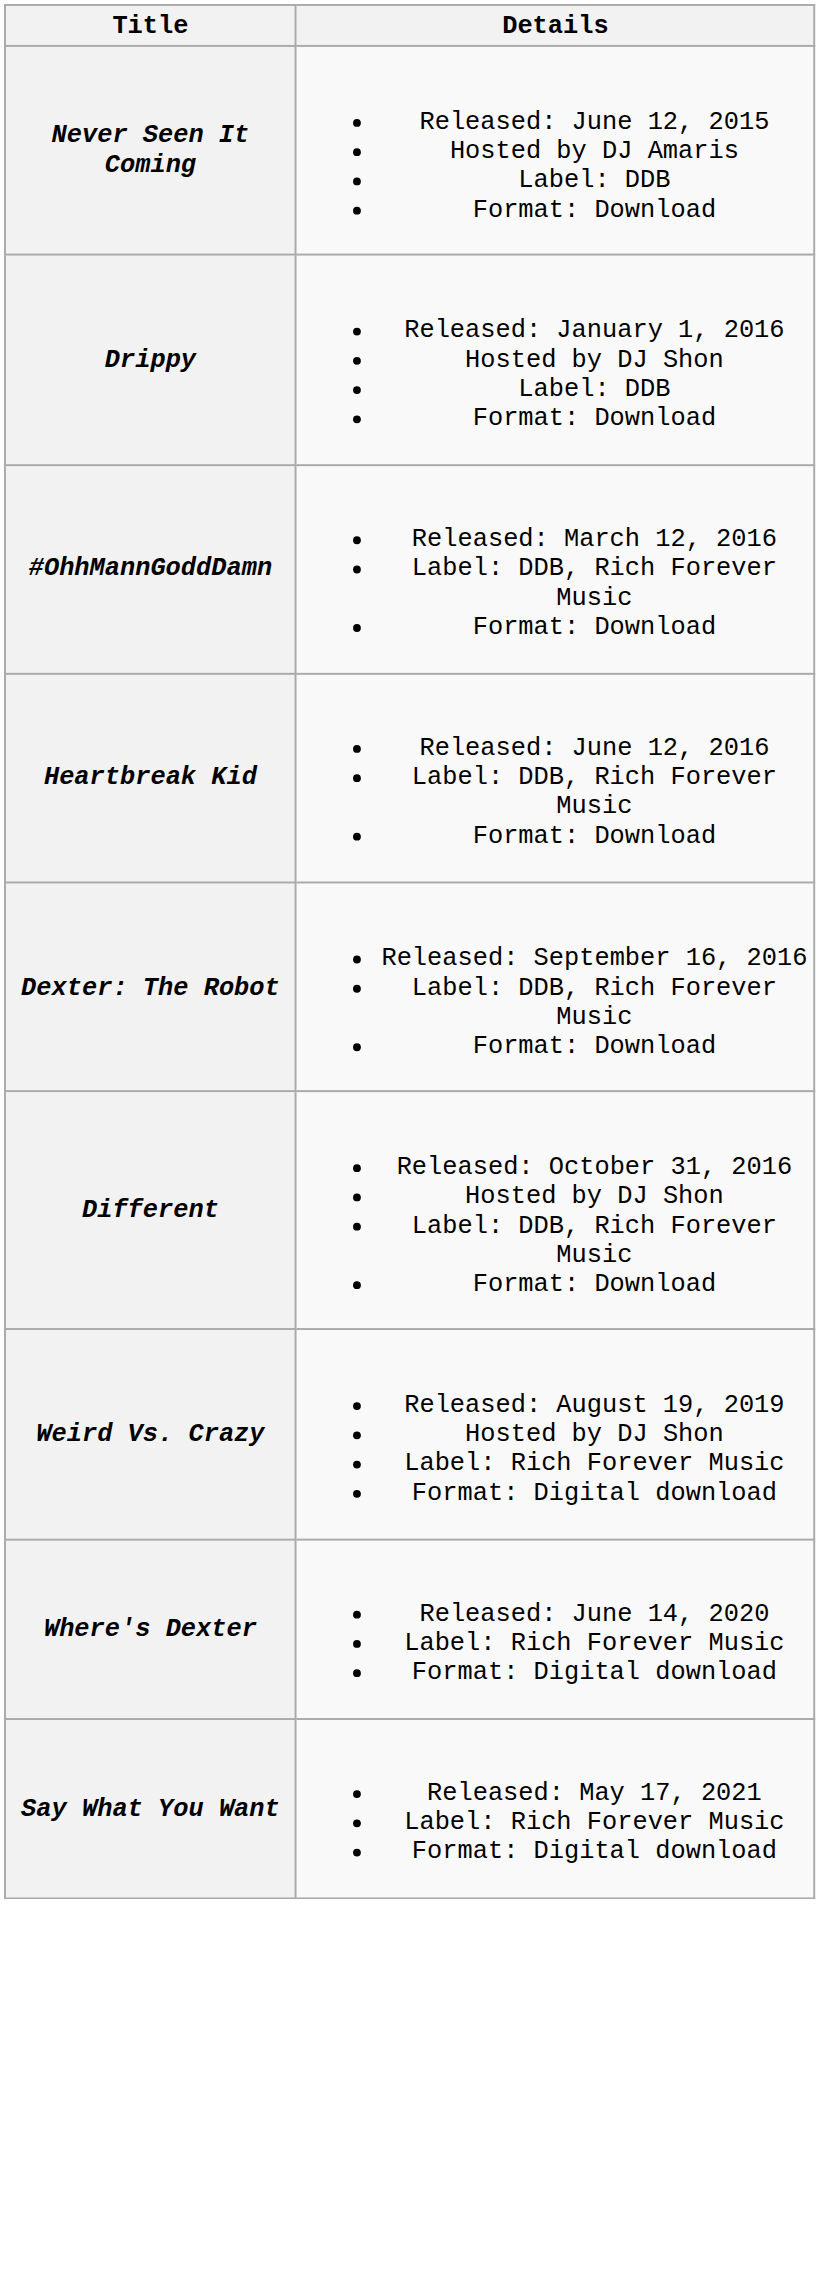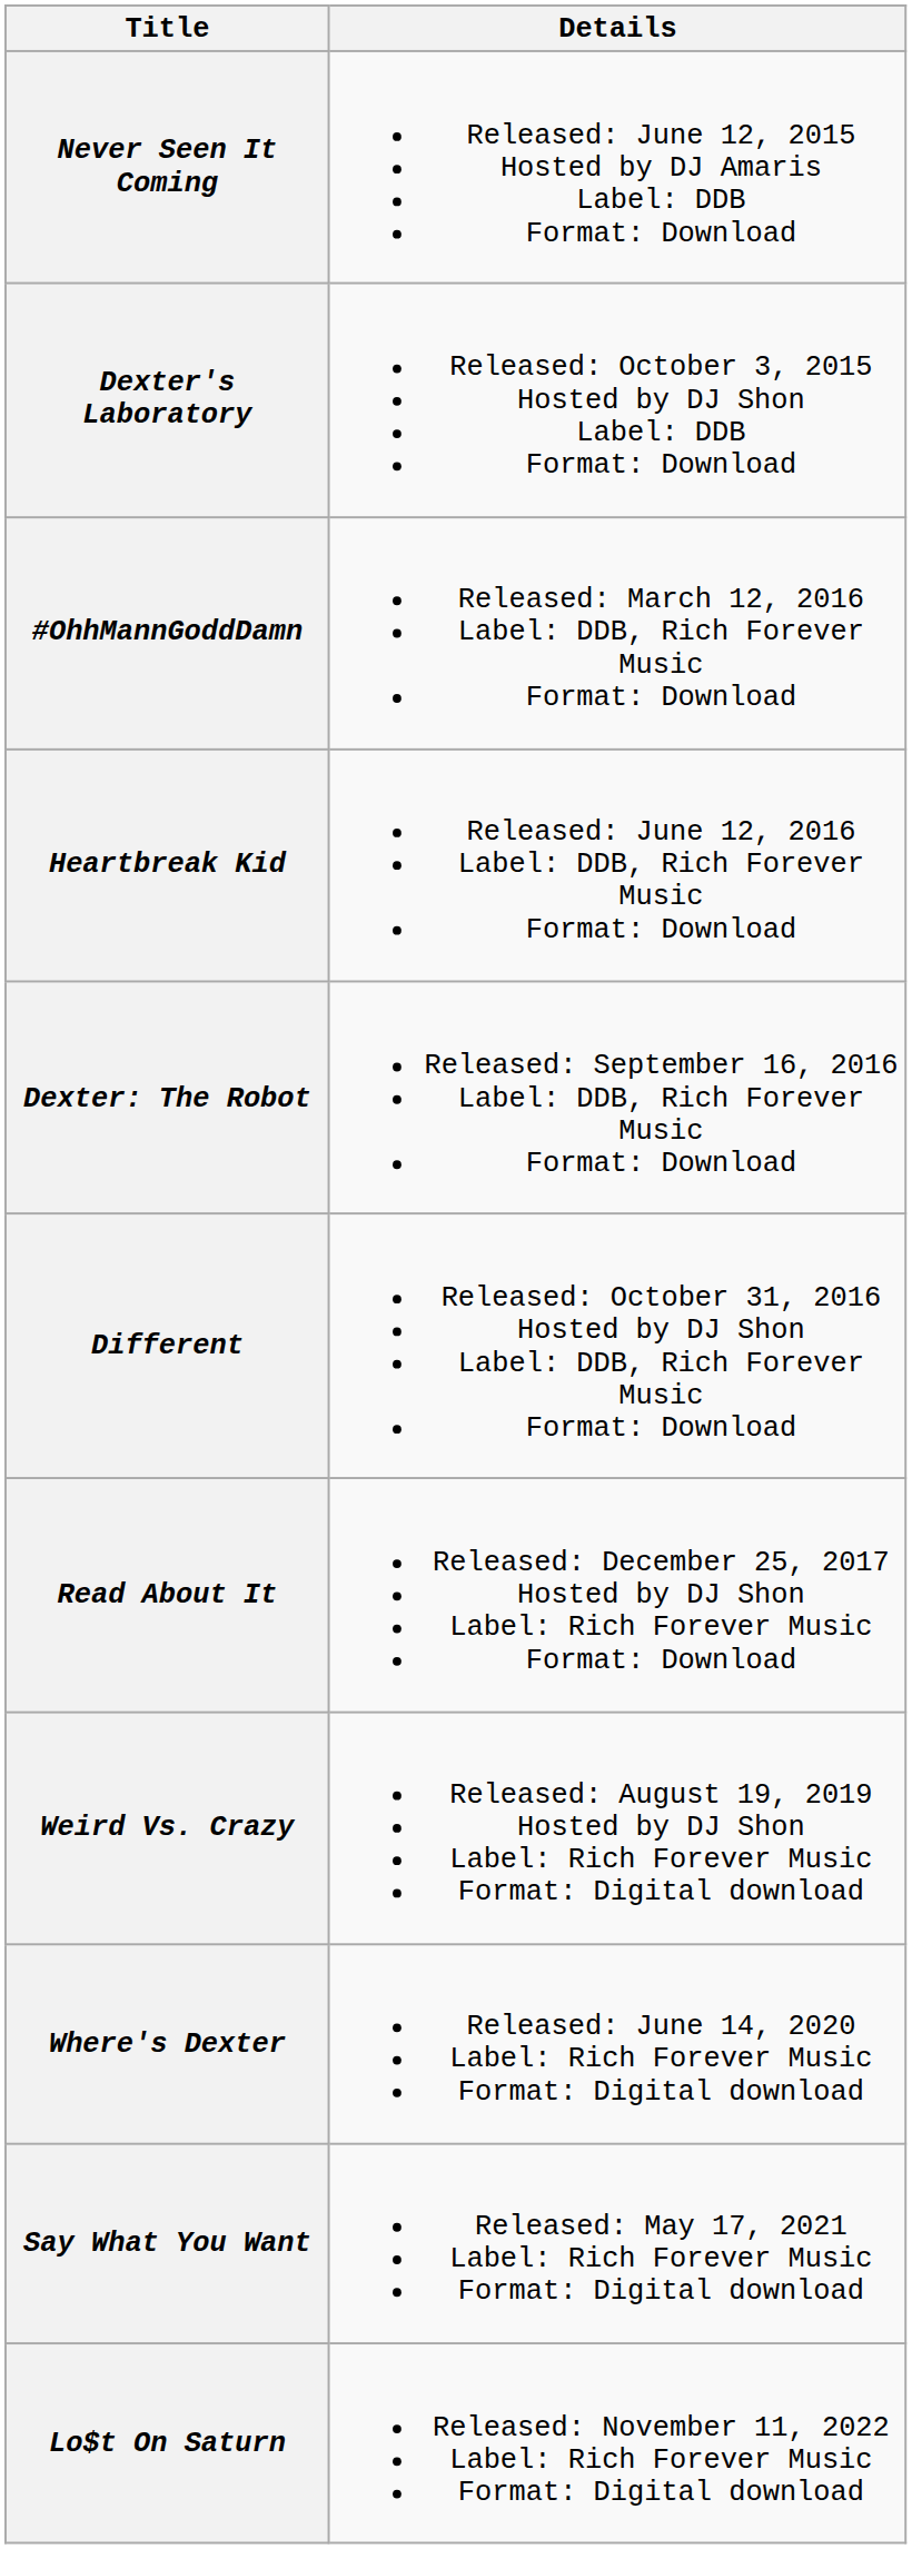 <table class="wikitable plainrowheaders" style="text-align:center">
 <tr>
 <th scope="col" style="width:11em;">Title</th>
 <th scope="col" style="width:20em;">Details</th>
 </tr>
 <tr>
 <th scope="row"><em>Never Seen It Coming</em></th>
 <td><br><ul><li>Released: June 12, 2015</li><li>Hosted by DJ Amaris</li><li>Label: DDB</li><li>Format: Download</li></ul></td>
 </tr>
 <tr>
-<th scope="row"><em>Drippy</em></th>
-<td><br><ul><li>Released: January 1, 2016</li><li>Hosted by DJ Shon</li><li>Label: DDB</li><li>Format: Download</li></ul></td>
+<th scope="row"><em>Dexter's Laboratory</em></th>
+<td><br><ul><li>Released: October 3, 2015</li><li>Hosted by DJ Shon</li><li>Label: DDB</li><li>Format: Download</li></ul></td>
 </tr>
 <tr>
 <th scope="row"><em>#OhhMannGoddDamn</em></th>
 <td><br><ul><li>Released: March 12, 2016</li><li>Label: DDB, Rich Forever Music</li><li>Format: Download</li></ul></td>
 </tr>
 <tr>
 <th scope="row"><em>Heartbreak Kid</em></th>
 <td><br><ul><li>Released: June 12, 2016</li><li>Label: DDB, Rich Forever Music</li><li>Format: Download</li></ul></td>
 </tr>
 <tr>
 <th scope="row"><em>Dexter: The Robot</em></th>
 <td><br><ul><li>Released: September 16, 2016</li><li>Label: DDB, Rich Forever Music</li><li>Format: Download</li></ul></td>
 </tr>
 <tr>
 <th scope="row"><em>Different</em></th>
 <td><br><ul><li>Released: October 31, 2016</li><li>Hosted by DJ Shon</li><li>Label: DDB, Rich Forever Music</li><li>Format: Download</li></ul></td>
 </tr>
 <tr>
+<th scope="row"><em>Read About It</em></th>
+<td><br><ul><li>Released: December 25, 2017</li><li>Hosted by DJ Shon</li><li>Label: Rich Forever Music</li><li>Format: Download</li></ul></td>
+</tr>
+<tr>
 <th scope="row"><em>Weird Vs. Crazy</em></th>
 <td><br><ul><li>Released: August 19, 2019</li><li>Hosted by DJ Shon</li><li>Label: Rich Forever Music</li><li>Format: Digital download</li></ul></td>
 </tr>
 <tr>
 <th scope="row"><em>Where's Dexter</em></th>
 <td><br><ul><li>Released: June 14, 2020</li><li>Label: Rich Forever Music</li><li>Format: Digital download</li></ul></td>
 </tr>
 <tr>
 <th scope="row"><em>Say What You Want</em></th>
 <td><br><ul><li>Released: May 17, 2021</li><li>Label: Rich Forever Music</li><li>Format: Digital download</li></ul></td>
 </tr>
+<tr>
+<th scope="row"><em>Lo$t On Saturn</em></th>
+<td><br><ul><li>Released: November 11, 2022</li><li>Label: Rich Forever Music</li><li>Format: Digital download</li></ul></td>
+</tr>
 </table>
